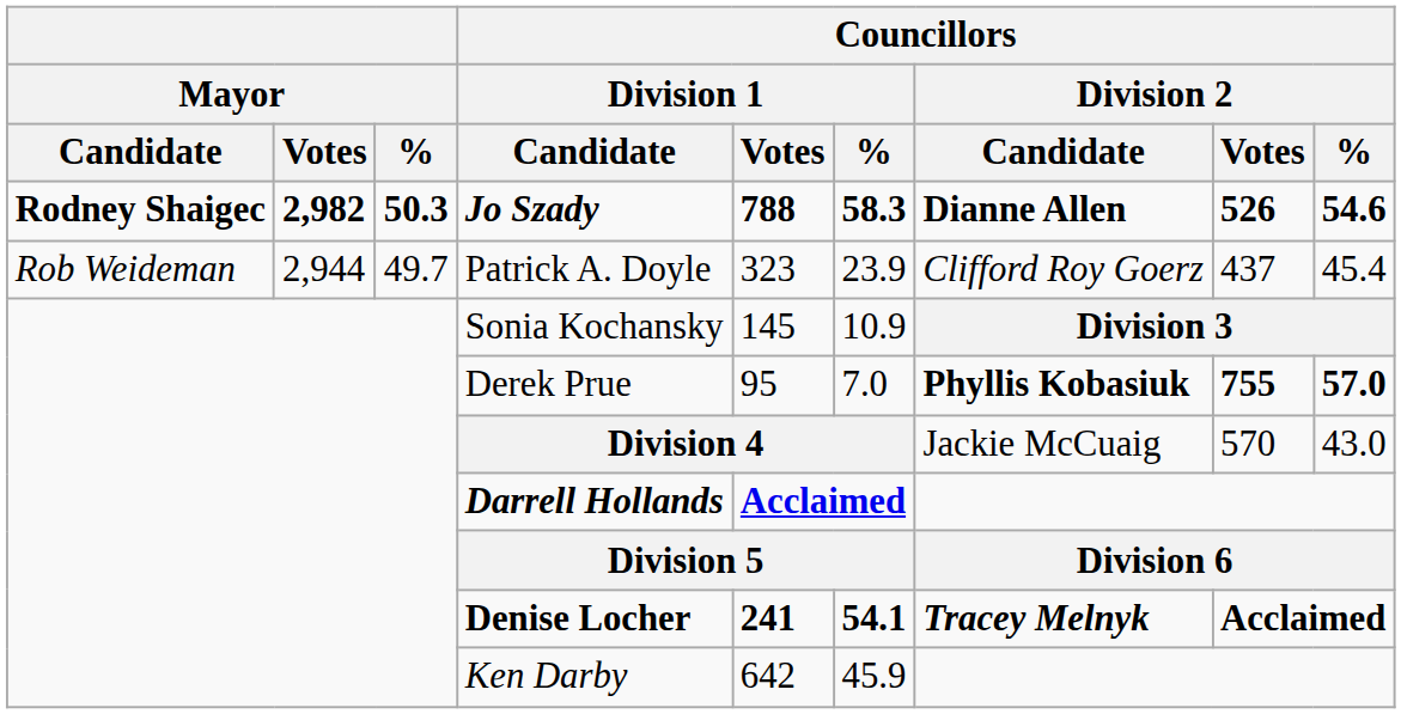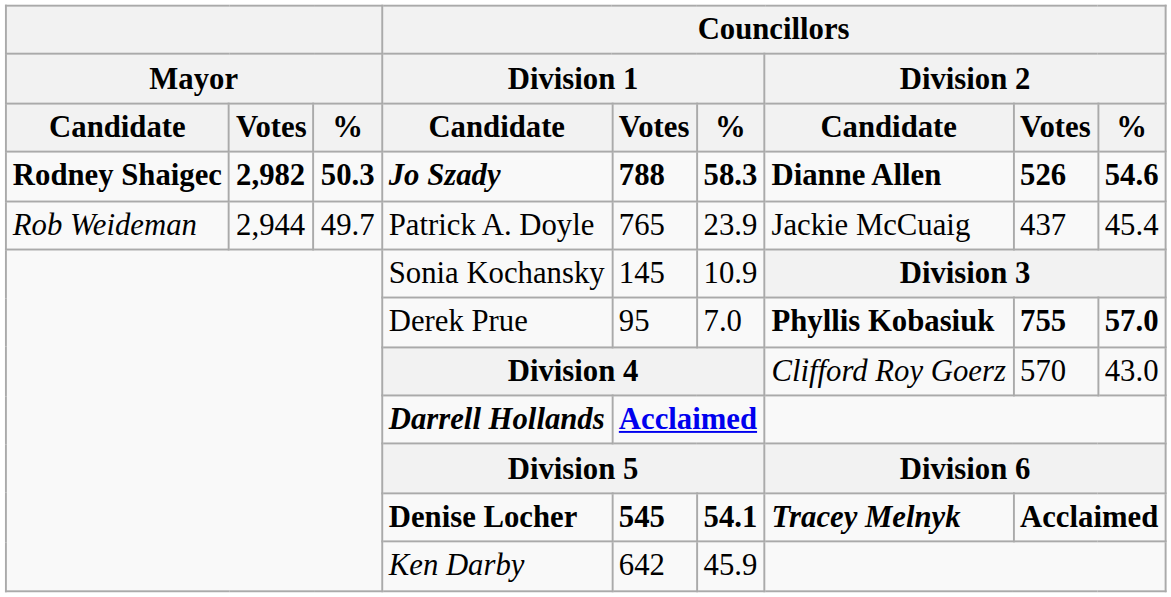 <table class="wikitable collapsible collapsed" align="right">
 <tr>
 <th colspan=3></th>
 <th colspan=6>Councillors</th>
 </tr>
 <tr>
 <th colspan=3>Mayor</th>
 <th colspan=3>Division 1</th>
 <th colspan=3>Division 2</th>
 </tr>
 <tr>
 <th>Candidate</th>
 <th>Votes</th>
 <th>%</th>
 <th>Candidate</th>
 <th>Votes</th>
 <th>%</th>
 <th>Candidate</th>
 <th>Votes</th>
 <th>%</th>
 </tr>
 <tr>
 <td><strong>Rodney Shaigec</strong></td>
 <td><strong>2,982</strong></td>
 <td><strong>50.3</strong></td>
 <td><strong><em>Jo Szady</em></strong></td>
 <td><strong>788</strong></td>
 <td><strong>58.3</strong></td>
 <td><strong>Dianne Allen</strong></td>
 <td><strong>526</strong></td>
 <td><strong>54.6</strong></td>
 </tr>
 <tr>
 <td><em>Rob Weideman</em></td>
 <td>2,944</td>
 <td>49.7</td>
 <td>Patrick A. Doyle</td>
-<td>323</td>
+<td>765</td>
 <td>23.9</td>
-<td><em>Clifford Roy Goerz</em></td>
+<td>Jackie McCuaig</td>
 <td>437</td>
 <td>45.4</td>
 </tr>
 <tr>
 <td colspan=3 rowspan=7></td>
 <td>Sonia Kochansky</td>
 <td>145</td>
 <td>10.9</td>
 <th colspan=3>Division 3</th>
 </tr>
 <tr>
 <td>Derek Prue</td>
 <td>95</td>
 <td>7.0</td>
 <td><strong>Phyllis Kobasiuk</strong></td>
 <td><strong>755</strong></td>
 <td><strong>57.0</strong></td>
 </tr>
 <tr>
 <th colspan=3>Division 4</th>
-<td>Jackie McCuaig</td>
+<td><em>Clifford Roy Goerz</em></td>
 <td>570</td>
 <td>43.0</td>
 </tr>
 <tr>
 <td><strong><em>Darrell Hollands</em></strong></td>
 <td colspan=2><strong><a href='#'>Acclaimed</a></strong></td>
 </tr>
 <tr>
 <th colspan=3>Division 5</th>
 <th colspan=3>Division 6</th>
 </tr>
 <tr>
 <td><strong>Denise Locher</strong></td>
-<td><strong>241</strong></td>
+<td><strong>545</strong></td>
 <td><strong>54.1</strong></td>
 <td><strong><em>Tracey Melnyk</em></strong></td>
 <td colspan=2><strong>Acclaimed</strong></td>
 </tr>
 <tr>
 <td><em>Ken Darby</em></td>
 <td>642</td>
 <td>45.9</td>
 </tr>
 </table>
